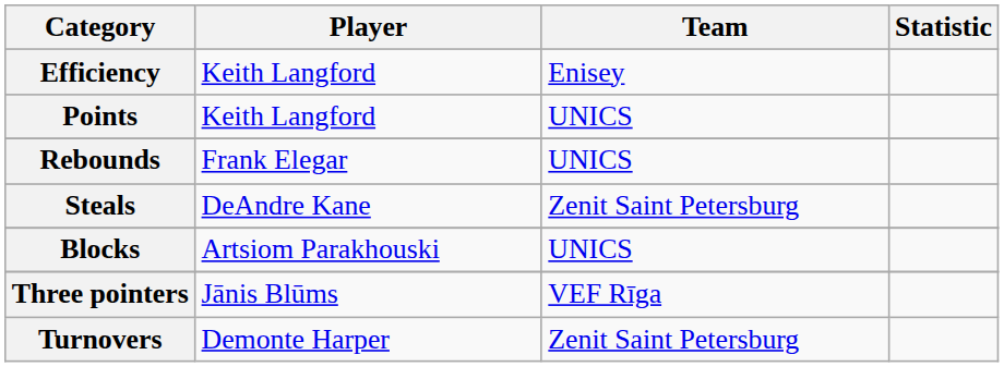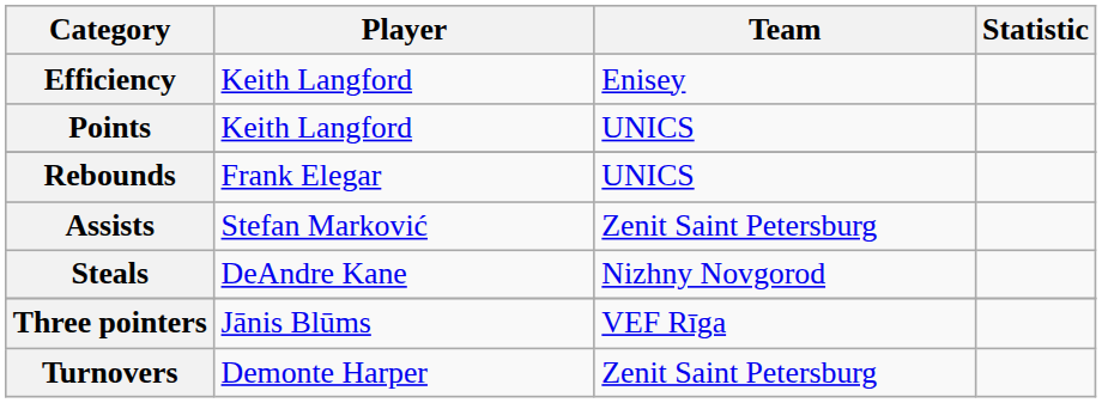 <table class="wikitable sortable">
 <tr>
 <th>Category</th>
 <th width=190>Player</th>
 <th width=190>Team</th>
 <th>Statistic</th>
 </tr>
 <tr>
 <th>Efficiency</th>
 <td> <a href='#'>Keith Langford</a></td>
 <td> <a href='#'>Enisey</a></td>
 <td></td>
 </tr>
 <tr>
 <th>Points</th>
 <td> <a href='#'>Keith Langford</a></td>
 <td> <a href='#'>UNICS</a></td>
 <td></td>
 </tr>
 <tr>
 </tr>
 <tr>
 <th>Rebounds</th>
 <td> <a href='#'>Frank Elegar</a></td>
 <td> <a href='#'>UNICS</a></td>
 <td></td>
 </tr>
 <tr>
-<th>Steals</th>
-<td> <a href='#'>DeAndre Kane</a></td>
+<th>Assists</th>
+<td> <a href='#'>Stefan Marković</a></td>
 <td> <a href='#'>Zenit Saint Petersburg</a></td>
 <td></td>
 </tr>
 <tr>
+<th>Steals</th>
+<td> <a href='#'>DeAndre Kane</a></td>
+<td> <a href='#'>Nizhny Novgorod</a></td>
+<td></td>
 </tr>
 <tr>
-<th>Blocks</th>
-<td> <a href='#'>Artsiom Parakhouski</a></td>
-<td> <a href='#'>UNICS</a></td>
-<td></td>
 </tr>
 <tr>
 </tr>
 <tr>
 <th>Three pointers</th>
 <td> <a href='#'>Jānis Blūms</a></td>
 <td> <a href='#'>VEF Rīga</a></td>
 <td></td>
 </tr>
 <tr>
 <th>Turnovers</th>
 <td> <a href='#'>Demonte Harper</a></td>
 <td> <a href='#'>Zenit Saint Petersburg</a></td>
 <td></td>
 </tr>
 </table>
